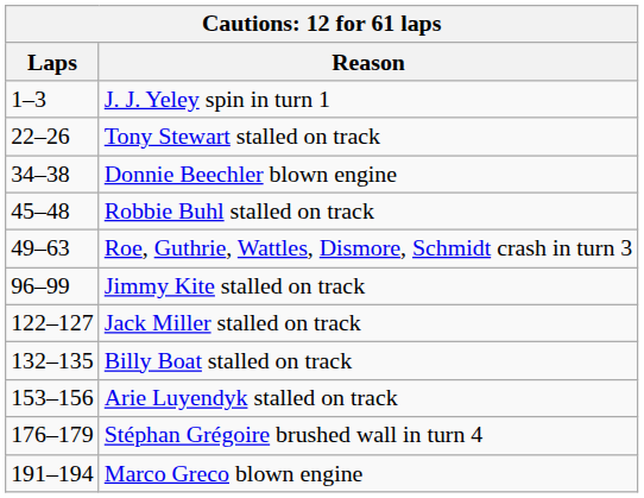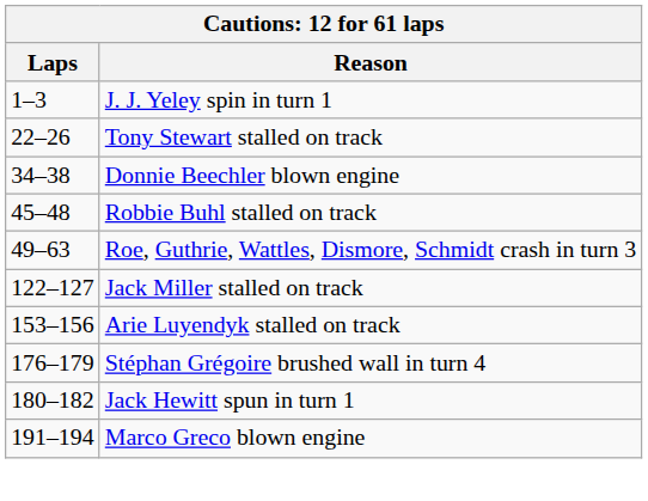 <table class="wikitable">
 <tr>
 <th colspan=2>Cautions: 12 for 61 laps</th>
 </tr>
 <tr>
 <th>Laps</th>
 <th>Reason</th>
 </tr>
 <tr>
 <td>1–3</td>
 <td><a href='#'>J. J. Yeley</a> spin in turn 1</td>
 </tr>
 <tr>
 <td>22–26</td>
 <td><a href='#'>Tony Stewart</a> stalled on track</td>
 </tr>
 <tr>
 <td>34–38</td>
 <td><a href='#'>Donnie Beechler</a> blown engine</td>
 </tr>
 <tr>
 <td>45–48</td>
 <td><a href='#'>Robbie Buhl</a> stalled on track</td>
 </tr>
 <tr>
 <td>49–63</td>
 <td><a href='#'>Roe</a>, <a href='#'>Guthrie</a>, <a href='#'>Wattles</a>, <a href='#'>Dismore</a>, <a href='#'>Schmidt</a> crash in turn 3</td>
 </tr>
 <tr>
-<td>96–99</td>
-<td><a href='#'>Jimmy Kite</a> stalled on track</td>
-</tr>
-<tr>
 <td>122–127</td>
 <td><a href='#'>Jack Miller</a> stalled on track</td>
-</tr>
-<tr>
-<td>132–135</td>
-<td><a href='#'>Billy Boat</a> stalled on track</td>
 </tr>
 <tr>
 <td>153–156</td>
 <td><a href='#'>Arie Luyendyk</a> stalled on track</td>
 </tr>
 <tr>
 <td>176–179</td>
 <td><a href='#'>Stéphan Grégoire</a> brushed wall in turn 4</td>
 </tr>
 <tr>
+<td>180–182</td>
+<td><a href='#'>Jack Hewitt</a> spun in turn 1</td>
+</tr>
+<tr>
 <td>191–194</td>
 <td><a href='#'>Marco Greco</a> blown engine</td>
 </tr>
 </table>
